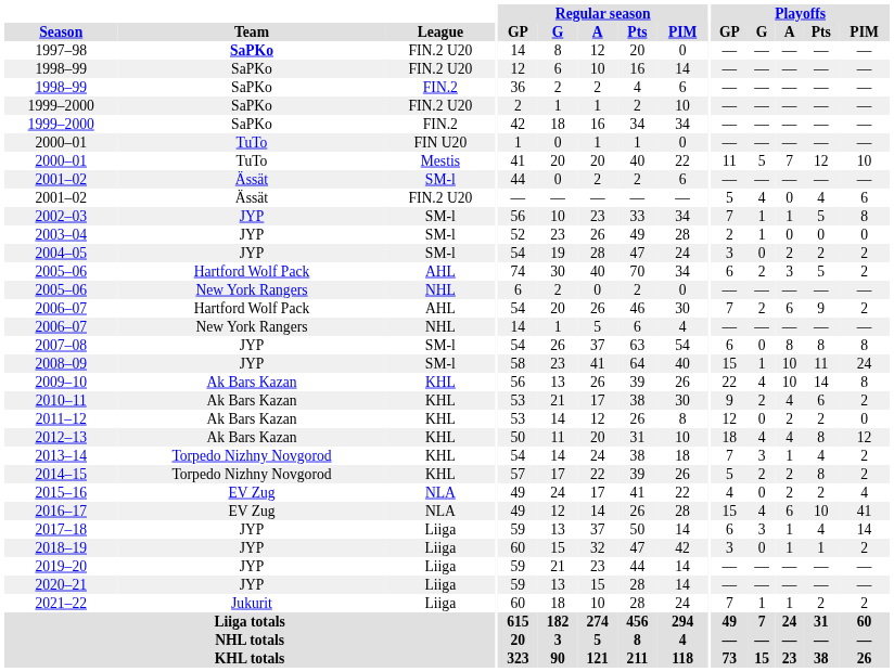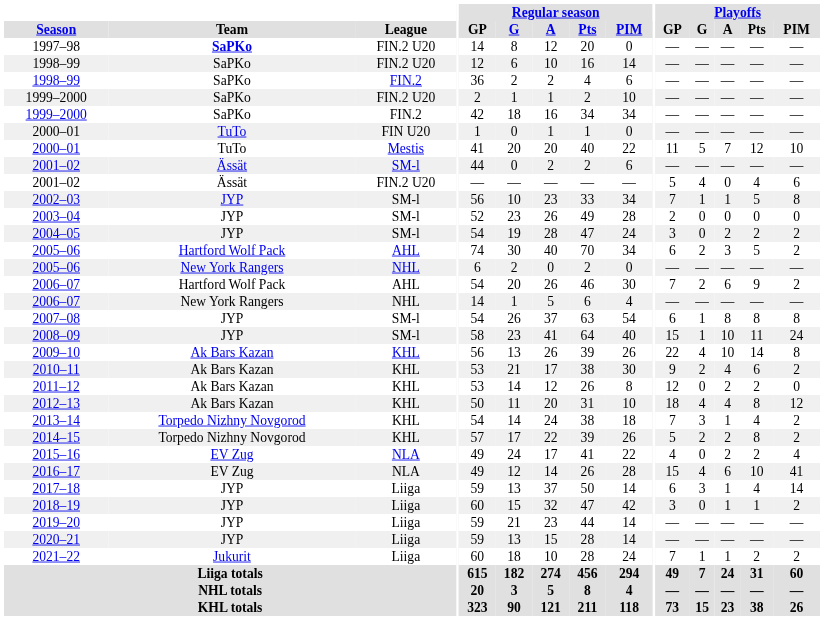 <table border="0" cellpadding="1" cellspacing="0" style="text-align:center; width:60em">
 <tr bgcolor="#e0e0e0">
 <th colspan="3" bgcolor="#ffffff"></th>
 <th rowspan="99" bgcolor="#ffffff"></th>
 <th colspan="5"><a href='#'>Regular season</a></th>
 <th rowspan="99" bgcolor="#ffffff"></th>
 <th colspan="5"><a href='#'>Playoffs</a></th>
 </tr>
 <tr bgcolor="#e0e0e0">
 <th><a href='#'>Season</a></th>
 <th>Team</th>
 <th>League</th>
 <th>GP</th>
 <th><a href='#'>G</a></th>
 <th><a href='#'>A</a></th>
 <th><a href='#'>Pts</a></th>
 <th><a href='#'>PIM</a></th>
 <th>GP</th>
 <th>G</th>
 <th>A</th>
 <th>Pts</th>
 <th>PIM</th>
 </tr>
 <tr>
 <td>1997–98</td>
 <td><strong><a href='#'>SaPKo</a></strong></td>
 <td>FIN.2 U20</td>
 <td>14</td>
 <td>8</td>
 <td>12</td>
 <td>20</td>
 <td>0</td>
 <td>—</td>
 <td>—</td>
 <td>—</td>
 <td>—</td>
 <td>—</td>
 </tr>
 <tr bgcolor="#f0f0f0">
 <td>1998–99</td>
 <td>SaPKo</td>
 <td>FIN.2 U20</td>
 <td>12</td>
 <td>6</td>
 <td>10</td>
 <td>16</td>
 <td>14</td>
 <td>—</td>
 <td>—</td>
 <td>—</td>
 <td>—</td>
 <td>—</td>
 </tr>
 <tr>
 <td><a href='#'>1998–99</a></td>
 <td>SaPKo</td>
 <td><a href='#'>FIN.2</a></td>
 <td>36</td>
 <td>2</td>
 <td>2</td>
 <td>4</td>
 <td>6</td>
 <td>—</td>
 <td>—</td>
 <td>—</td>
 <td>—</td>
 <td>—</td>
 </tr>
 <tr bgcolor="#f0f0f0">
 <td>1999–2000</td>
 <td>SaPKo</td>
 <td>FIN.2 U20</td>
 <td>2</td>
 <td>1</td>
 <td>1</td>
 <td>2</td>
 <td>10</td>
 <td>—</td>
 <td>—</td>
 <td>—</td>
 <td>—</td>
 <td>—</td>
 </tr>
 <tr>
 <td><a href='#'>1999–2000</a></td>
 <td>SaPKo</td>
 <td>FIN.2</td>
 <td>42</td>
 <td>18</td>
 <td>16</td>
 <td>34</td>
 <td>34</td>
 <td>—</td>
 <td>—</td>
 <td>—</td>
 <td>—</td>
 <td>—</td>
 </tr>
 <tr bgcolor="#f0f0f0">
 <td>2000–01</td>
 <td><a href='#'>TuTo</a></td>
 <td>FIN U20</td>
 <td>1</td>
 <td>0</td>
 <td>1</td>
 <td>1</td>
 <td>0</td>
 <td>—</td>
 <td>—</td>
 <td>—</td>
 <td>—</td>
 <td>—</td>
 </tr>
 <tr>
 <td><a href='#'>2000–01</a></td>
 <td>TuTo</td>
 <td><a href='#'>Mestis</a></td>
 <td>41</td>
 <td>20</td>
 <td>20</td>
 <td>40</td>
 <td>22</td>
 <td>11</td>
 <td>5</td>
 <td>7</td>
 <td>12</td>
 <td>10</td>
 </tr>
 <tr bgcolor="#f0f0f0">
 <td><a href='#'>2001–02</a></td>
 <td><a href='#'>Ässät</a></td>
 <td><a href='#'>SM-l</a></td>
 <td>44</td>
 <td>0</td>
 <td>2</td>
 <td>2</td>
 <td>6</td>
 <td>—</td>
 <td>—</td>
 <td>—</td>
 <td>—</td>
 <td>—</td>
 </tr>
 <tr>
 <td>2001–02</td>
 <td>Ässät</td>
 <td>FIN.2 U20</td>
 <td>—</td>
 <td>—</td>
 <td>—</td>
 <td>—</td>
 <td>—</td>
 <td>5</td>
 <td>4</td>
 <td>0</td>
 <td>4</td>
 <td>6</td>
 </tr>
 <tr bgcolor="#f0f0f0">
 <td><a href='#'>2002–03</a></td>
 <td><a href='#'>JYP</a></td>
 <td>SM-l</td>
 <td>56</td>
 <td>10</td>
 <td>23</td>
 <td>33</td>
 <td>34</td>
 <td>7</td>
 <td>1</td>
 <td>1</td>
 <td>5</td>
 <td>8</td>
 </tr>
 <tr>
 <td><a href='#'>2003–04</a></td>
 <td>JYP</td>
 <td>SM-l</td>
 <td>52</td>
 <td>23</td>
 <td>26</td>
 <td>49</td>
 <td>28</td>
 <td>2</td>
-<td>1</td>
+<td>0</td>
 <td>0</td>
 <td>0</td>
 <td>0</td>
 </tr>
 <tr bgcolor="#f0f0f0">
 <td><a href='#'>2004–05</a></td>
 <td>JYP</td>
 <td>SM-l</td>
 <td>54</td>
 <td>19</td>
 <td>28</td>
 <td>47</td>
 <td>24</td>
 <td>3</td>
 <td>0</td>
 <td>2</td>
 <td>2</td>
 <td>2</td>
 </tr>
 <tr>
 <td><a href='#'>2005–06</a></td>
 <td><a href='#'>Hartford Wolf Pack</a></td>
 <td><a href='#'>AHL</a></td>
 <td>74</td>
 <td>30</td>
 <td>40</td>
 <td>70</td>
 <td>34</td>
 <td>6</td>
 <td>2</td>
 <td>3</td>
 <td>5</td>
 <td>2</td>
 </tr>
 <tr bgcolor="#f0f0f0">
 <td><a href='#'>2005–06</a></td>
 <td><a href='#'>New York Rangers</a></td>
 <td><a href='#'>NHL</a></td>
 <td>6</td>
 <td>2</td>
 <td>0</td>
 <td>2</td>
 <td>0</td>
 <td>—</td>
 <td>—</td>
 <td>—</td>
 <td>—</td>
 <td>—</td>
 </tr>
 <tr>
 <td><a href='#'>2006–07</a></td>
 <td>Hartford Wolf Pack</td>
 <td>AHL</td>
 <td>54</td>
 <td>20</td>
 <td>26</td>
 <td>46</td>
 <td>30</td>
 <td>7</td>
 <td>2</td>
 <td>6</td>
 <td>9</td>
 <td>2</td>
 </tr>
 <tr bgcolor="#f0f0f0">
 <td><a href='#'>2006–07</a></td>
 <td>New York Rangers</td>
 <td>NHL</td>
 <td>14</td>
 <td>1</td>
 <td>5</td>
 <td>6</td>
 <td>4</td>
 <td>—</td>
 <td>—</td>
 <td>—</td>
 <td>—</td>
 <td>—</td>
 </tr>
 <tr>
 <td><a href='#'>2007–08</a></td>
 <td>JYP</td>
 <td>SM-l</td>
 <td>54</td>
 <td>26</td>
 <td>37</td>
 <td>63</td>
 <td>54</td>
 <td>6</td>
-<td>0</td>
+<td>1</td>
 <td>8</td>
 <td>8</td>
 <td>8</td>
 </tr>
 <tr bgcolor="#f0f0f0">
 <td><a href='#'>2008–09</a></td>
 <td>JYP</td>
 <td>SM-l</td>
 <td>58</td>
 <td>23</td>
 <td>41</td>
 <td>64</td>
 <td>40</td>
 <td>15</td>
 <td>1</td>
 <td>10</td>
 <td>11</td>
 <td>24</td>
 </tr>
 <tr>
 <td><a href='#'>2009–10</a></td>
 <td><a href='#'>Ak Bars Kazan</a></td>
 <td><a href='#'>KHL</a></td>
 <td>56</td>
 <td>13</td>
 <td>26</td>
 <td>39</td>
 <td>26</td>
 <td>22</td>
 <td>4</td>
 <td>10</td>
 <td>14</td>
 <td>8</td>
 </tr>
 <tr bgcolor="#f0f0f0">
 <td><a href='#'>2010–11</a></td>
 <td>Ak Bars Kazan</td>
 <td>KHL</td>
 <td>53</td>
 <td>21</td>
 <td>17</td>
 <td>38</td>
 <td>30</td>
 <td>9</td>
 <td>2</td>
 <td>4</td>
 <td>6</td>
 <td>2</td>
 </tr>
 <tr>
 <td><a href='#'>2011–12</a></td>
 <td>Ak Bars Kazan</td>
 <td>KHL</td>
 <td>53</td>
 <td>14</td>
 <td>12</td>
 <td>26</td>
 <td>8</td>
 <td>12</td>
 <td>0</td>
 <td>2</td>
 <td>2</td>
 <td>0</td>
 </tr>
 <tr bgcolor="#f0f0f0">
 <td><a href='#'>2012–13</a></td>
 <td>Ak Bars Kazan</td>
 <td>KHL</td>
 <td>50</td>
 <td>11</td>
 <td>20</td>
 <td>31</td>
 <td>10</td>
 <td>18</td>
 <td>4</td>
 <td>4</td>
 <td>8</td>
 <td>12</td>
 </tr>
 <tr>
 <td><a href='#'>2013–14</a></td>
 <td><a href='#'>Torpedo Nizhny Novgorod</a></td>
 <td>KHL</td>
 <td>54</td>
 <td>14</td>
 <td>24</td>
 <td>38</td>
 <td>18</td>
 <td>7</td>
 <td>3</td>
 <td>1</td>
 <td>4</td>
 <td>2</td>
 </tr>
 <tr bgcolor="#f0f0f0">
 <td><a href='#'>2014–15</a></td>
 <td>Torpedo Nizhny Novgorod</td>
 <td>KHL</td>
 <td>57</td>
 <td>17</td>
 <td>22</td>
 <td>39</td>
 <td>26</td>
 <td>5</td>
 <td>2</td>
 <td>2</td>
 <td>8</td>
 <td>2</td>
 </tr>
 <tr>
 <td><a href='#'>2015–16</a></td>
 <td><a href='#'>EV Zug</a></td>
 <td><a href='#'>NLA</a></td>
 <td>49</td>
 <td>24</td>
 <td>17</td>
 <td>41</td>
 <td>22</td>
 <td>4</td>
 <td>0</td>
 <td>2</td>
 <td>2</td>
 <td>4</td>
 </tr>
 <tr bgcolor="#f0f0f0">
 <td><a href='#'>2016–17</a></td>
 <td>EV Zug</td>
 <td>NLA</td>
 <td>49</td>
 <td>12</td>
 <td>14</td>
 <td>26</td>
 <td>28</td>
 <td>15</td>
 <td>4</td>
 <td>6</td>
 <td>10</td>
 <td>41</td>
 </tr>
 <tr>
 <td><a href='#'>2017–18</a></td>
 <td>JYP</td>
 <td>Liiga</td>
 <td>59</td>
 <td>13</td>
 <td>37</td>
 <td>50</td>
 <td>14</td>
 <td>6</td>
 <td>3</td>
 <td>1</td>
 <td>4</td>
 <td>14</td>
 </tr>
 <tr bgcolor="#f0f0f0">
 <td><a href='#'>2018–19</a></td>
 <td>JYP</td>
 <td>Liiga</td>
 <td>60</td>
 <td>15</td>
 <td>32</td>
 <td>47</td>
 <td>42</td>
 <td>3</td>
 <td>0</td>
 <td>1</td>
 <td>1</td>
 <td>2</td>
 </tr>
 <tr>
 <td><a href='#'>2019–20</a></td>
 <td>JYP</td>
 <td>Liiga</td>
 <td>59</td>
 <td>21</td>
 <td>23</td>
 <td>44</td>
 <td>14</td>
 <td>—</td>
 <td>—</td>
 <td>—</td>
 <td>—</td>
 <td>—</td>
 </tr>
 <tr bgcolor="#f0f0f0">
 <td><a href='#'>2020–21</a></td>
 <td>JYP</td>
 <td>Liiga</td>
 <td>59</td>
 <td>13</td>
 <td>15</td>
 <td>28</td>
 <td>14</td>
 <td>—</td>
 <td>—</td>
 <td>—</td>
 <td>—</td>
 <td>—</td>
 </tr>
 <tr>
 <td><a href='#'>2021–22</a></td>
 <td><a href='#'>Jukurit</a></td>
 <td>Liiga</td>
 <td>60</td>
 <td>18</td>
 <td>10</td>
 <td>28</td>
 <td>24</td>
 <td>7</td>
 <td>1</td>
 <td>1</td>
 <td>2</td>
 <td>2</td>
 </tr>
 <tr bgcolor="#e0e0e0">
 <th colspan="3">Liiga totals</th>
 <th>615</th>
 <th>182</th>
 <th>274</th>
 <th>456</th>
 <th>294</th>
 <th>49</th>
 <th>7</th>
 <th>24</th>
 <th>31</th>
 <th>60</th>
 </tr>
 <tr bgcolor="#e0e0e0">
 <th colspan="3">NHL totals</th>
 <th>20</th>
 <th>3</th>
 <th>5</th>
 <th>8</th>
 <th>4</th>
 <th>—</th>
 <th>—</th>
 <th>—</th>
 <th>—</th>
 <th>—</th>
 </tr>
 <tr bgcolor="#e0e0e0">
 <th colspan="3">KHL totals</th>
 <th>323</th>
 <th>90</th>
 <th>121</th>
 <th>211</th>
 <th>118</th>
 <th>73</th>
 <th>15</th>
 <th>23</th>
 <th>38</th>
 <th>26</th>
 </tr>
 </table>
